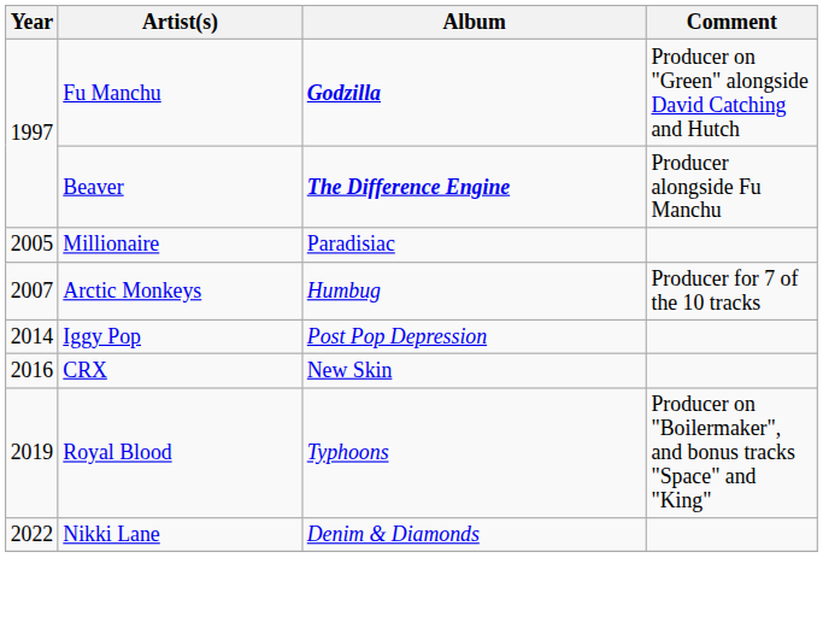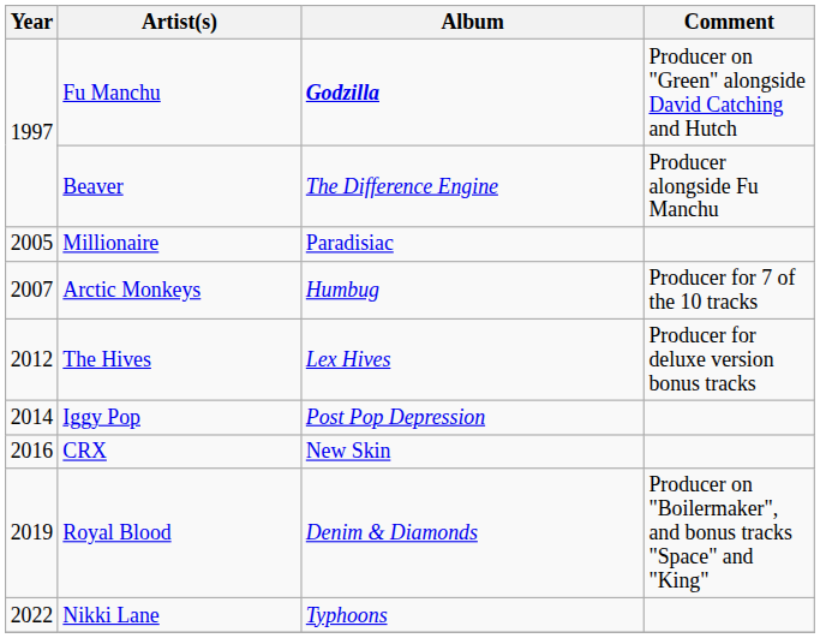 <table class="wikitable">
 <tr>
 <th>Year</th>
 <th width="175">Artist(s)</th>
 <th width="250">Album</th>
 <th><strong>Comment</strong></th>
 </tr>
 <tr>
 <td rowspan="2">1997</td>
 <td><a href='#'>Fu Manchu</a></td>
 <td><strong><em><a href='#'>Godzilla</a></em></strong></td>
 <td>Producer on "Green" alongside <a href='#'>David Catching</a> and Hutch</td>
 </tr>
 <tr>
 <td><a href='#'>Beaver</a></td>
-<td><strong><em><a href='#'>The Difference Engine</a></em></strong></td>
+<td><em><a href='#'>The Difference Engine</a></em></td>
 <td>Producer alongside Fu Manchu</td>
 </tr>
 <tr>
 <td>2005</td>
 <td><a href='#'>Millionaire</a></td>
 <td><a href='#'>Paradisiac</a></td>
 <td></td>
 </tr>
 <tr>
 <td>2007</td>
 <td><a href='#'>Arctic Monkeys</a></td>
 <td><em><a href='#'>Humbug</a></em></td>
 <td>Producer for 7 of the 10 tracks</td>
+</tr>
+<tr>
+<td>2012</td>
+<td><a href='#'>The Hives</a></td>
+<td><em><a href='#'>Lex Hives</a></em></td>
+<td>Producer for deluxe version bonus tracks</td>
 </tr>
 <tr>
 <td>2014</td>
 <td><a href='#'>Iggy Pop</a></td>
 <td><em><a href='#'>Post Pop Depression</a></em></td>
 <td></td>
 </tr>
 <tr>
 <td>2016</td>
 <td><a href='#'>CRX</a></td>
 <td><a href='#'>New Skin</a></td>
 <td></td>
 </tr>
 <tr>
 <td>2019</td>
 <td><a href='#'>Royal Blood</a></td>
-<td><em><a href='#'>Typhoons</a></em></td>
+<td><em><a href='#'>Denim & Diamonds</a></em></td>
 <td>Producer on "Boilermaker", and bonus tracks "Space" and "King"</td>
 </tr>
 <tr>
 <td>2022</td>
 <td><a href='#'>Nikki Lane</a></td>
-<td><em><a href='#'>Denim & Diamonds</a></em></td>
+<td><em><a href='#'>Typhoons</a></em></td>
 <td></td>
 </tr>
 <tr>
 </tr>
 </table>
